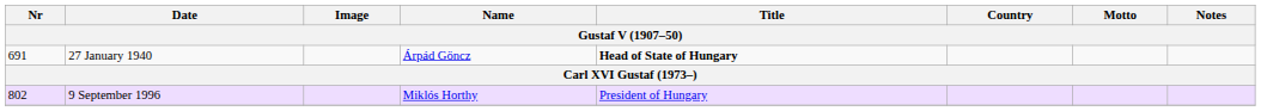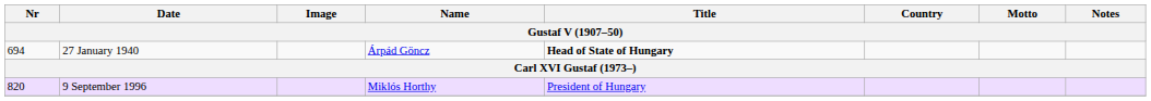 <table class="wikitable" width=100%>
 <tr>
 <th>Nr</th>
 <th>Date</th>
 <th>Image</th>
 <th>Name</th>
 <th>Title</th>
 <th>Country</th>
 <th>Motto</th>
 <th>Notes</th>
 </tr>
 <tr>
 <th colspan=8>Gustaf V (1907–50)</th>
 </tr>
 <tr>
-<td>691</td>
+<td>694</td>
 <td>27 January 1940</td>
 <td></td>
 <td><a href='#'>Árpád Göncz</a></td>
 <td><strong>Head of State of Hungary</strong></td>
 <td></td>
 <td></td>
 <td></td>
 </tr>
 <tr>
 <th colspan=8>Carl XVI Gustaf (1973–)</th>
 </tr>
 <tr bgcolor="#EEDDFF">
-<td>802</td>
+<td>820</td>
 <td>9 September 1996</td>
 <td></td>
 <td><a href='#'>Miklós Horthy</a></td>
 <td><a href='#'>President of Hungary</a></td>
 <td></td>
 <td></td>
 <td></td>
 </tr>
 <tr>
 </tr>
 </table>
